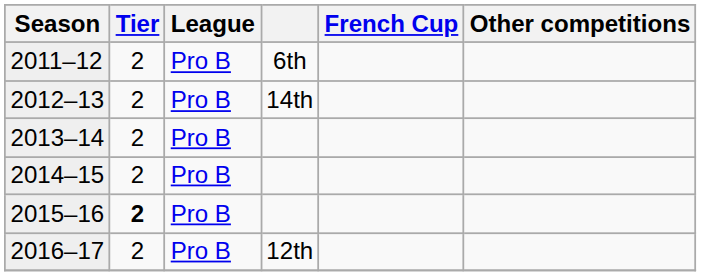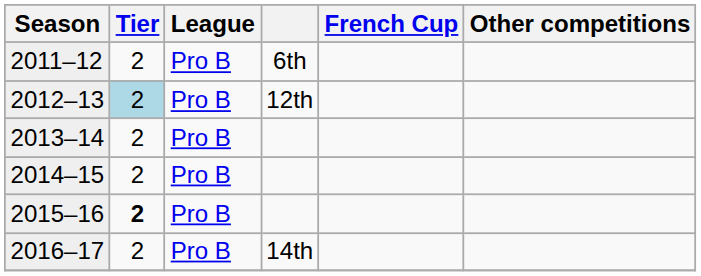 <table class="wikitable" style="font-size:85%;">
 <tr>
 <th>Season</th>
 <th><a href='#'>Tier</a></th>
 <th>League</th>
 <th></th>
 <th><a href='#'>French Cup</a></th>
 <th colspan=2>Other competitions</th>
 </tr>
 <tr>
 <td style="background:#efefef;">2011–12</td>
 <td align="center">2</td>
 <td><a href='#'>Pro B</a></td>
 <td align="center">6th</td>
 <td></td>
 <td colspan=2></td>
 </tr>
 <tr>
 <td style="background:#efefef;">2012–13</td>
-<td align="center">2</td>
+<td align="center" style="background: lightblue;">2</td>
 <td><a href='#'>Pro B</a></td>
-<td align="center">14th</td>
+<td align="center">12th</td>
 <td></td>
 <td colspan=2></td>
 </tr>
 <tr>
 <td style="background:#efefef;">2013–14</td>
 <td align="center">2</td>
 <td><a href='#'>Pro B</a></td>
 <td></td>
 <td></td>
 <td colspan=2></td>
 </tr>
 <tr>
 <td style="background:#efefef;">2014–15</td>
 <td align="center">2</td>
 <td><a href='#'>Pro B</a></td>
 <td></td>
 <td></td>
 <td colspan=2></td>
 </tr>
 <tr>
 <td style="background:#efefef;">2015–16</td>
 <td align="center"><strong>2</strong></td>
 <td><a href='#'>Pro B</a></td>
 <td></td>
 <td></td>
 <td colspan=2></td>
 </tr>
 <tr>
 <td style="background:#efefef;">2016–17</td>
 <td align="center">2</td>
 <td><a href='#'>Pro B</a></td>
-<td align="center">12th</td>
+<td align="center">14th</td>
 <td></td>
 <td colspan=2></td>
 </tr>
 <tr>
 </tr>
 </table>
